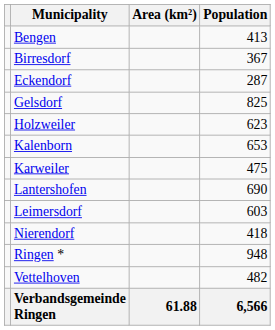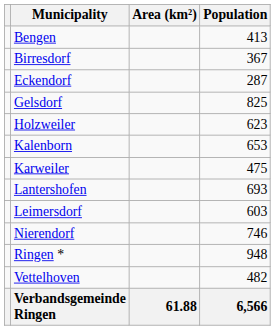 <table class="wikitable sortable" style="text-align:right;">
 <tr>
 <th class="unsortable"></th>
 <th>Municipality</th>
 <th>Area (km²)</th>
 <th>Population</th>
 </tr>
 <tr>
 <td></td>
 <td style="text-align:left;"><a href='#'>Bengen</a></td>
 <td></td>
 <td>413</td>
 </tr>
 <tr>
 <td></td>
 <td style="text-align:left;"><a href='#'>Birresdorf</a></td>
 <td></td>
 <td>367</td>
 </tr>
 <tr>
 <td></td>
 <td style="text-align:left;"><a href='#'>Eckendorf</a></td>
 <td></td>
 <td>287</td>
 </tr>
 <tr>
 <td></td>
 <td style="text-align:left;"><a href='#'>Gelsdorf</a></td>
 <td></td>
 <td>825</td>
 </tr>
 <tr>
 <td></td>
 <td style="text-align:left;"><a href='#'>Holzweiler</a></td>
 <td></td>
 <td>623</td>
 </tr>
 <tr>
 <td></td>
 <td style="text-align:left;"><a href='#'>Kalenborn</a></td>
 <td></td>
 <td>653</td>
 </tr>
 <tr>
 <td></td>
 <td style="text-align:left;"><a href='#'>Karweiler</a></td>
 <td></td>
 <td>475</td>
 </tr>
 <tr>
 <td></td>
 <td style="text-align:left;"><a href='#'>Lantershofen</a></td>
 <td></td>
-<td>690</td>
+<td>693</td>
 </tr>
 <tr>
 <td></td>
 <td style="text-align:left;"><a href='#'>Leimersdorf</a></td>
 <td></td>
 <td>603</td>
 </tr>
 <tr>
 <td></td>
 <td style="text-align:left;"><a href='#'>Nierendorf</a></td>
 <td></td>
-<td>418</td>
+<td>746</td>
 </tr>
 <tr>
 <td></td>
 <td style="text-align:left;"><a href='#'>Ringen</a> *</td>
 <td></td>
 <td>948</td>
 </tr>
 <tr>
 <td></td>
 <td style="text-align:left;"><a href='#'>Vettelhoven</a></td>
 <td></td>
 <td>482</td>
 </tr>
 <tr>
 <th></th>
 <th style="text-align:left;"><strong>Verbandsgemeinde<br>Ringen</strong></th>
 <th style="text-align:right;"><strong>61.88</strong></th>
 <th style="text-align:right;"><strong>6,566</strong></th>
 </tr>
 </table>
